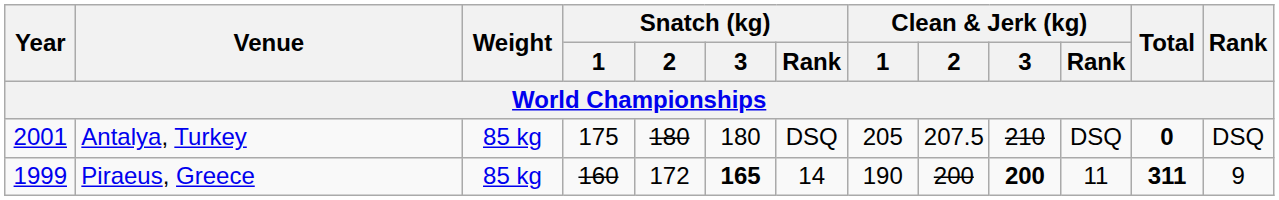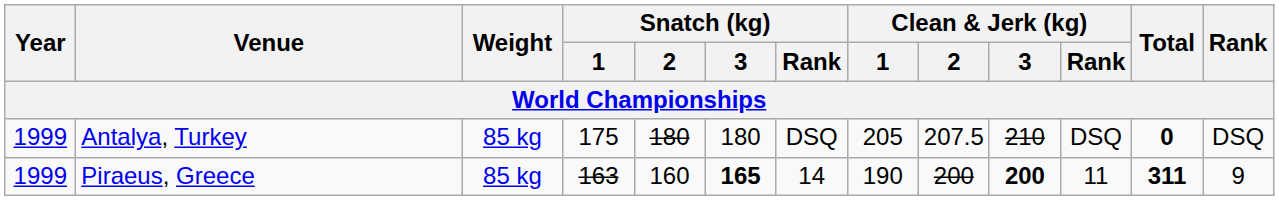 <table class = "wikitable" style="text-align:center;">
 <tr>
 <th rowspan=2 width=40>Year</th>
 <th rowspan=2 width=250>Venue</th>
 <th rowspan=2 width=60>Weight</th>
 <th colspan=4>Snatch (kg)</th>
 <th colspan=4>Clean & Jerk (kg)</th>
 <th rowspan=2 width=40>Total</th>
 <th rowspan=2 width=40>Rank</th>
 </tr>
 <tr>
 <th width=40>1</th>
 <th width=40>2</th>
 <th width=40>3</th>
 <th width=40>Rank</th>
 <th width=40>1</th>
 <th width=40>2</th>
 <th width=40>3</th>
 <th width=40>Rank</th>
 </tr>
 <tr>
 <th colspan=13><a href='#'>World Championships</a></th>
 </tr>
 <tr>
-<td><a href='#'>2001</a></td>
+<td><a href='#'>1999</a></td>
 <td align=left> <a href='#'>Antalya</a>, <a href='#'>Turkey</a></td>
 <td><a href='#'>85 kg</a></td>
 <td>175</td>
 <td><s>180</s></td>
 <td>180</td>
 <td>DSQ</td>
 <td>205</td>
 <td>207.5</td>
 <td><s>210</s></td>
 <td>DSQ</td>
 <td><strong>0</strong></td>
 <td>DSQ</td>
 </tr>
 <tr>
 <td><a href='#'>1999</a></td>
 <td align=left> <a href='#'>Piraeus</a>, <a href='#'>Greece</a></td>
 <td><a href='#'>85 kg</a></td>
-<td><s>160</s></td>
-<td>172</td>
+<td><s>163</s></td>
+<td>160</td>
 <td><strong>165</strong></td>
 <td>14</td>
 <td>190</td>
 <td><s>200</s></td>
 <td><strong>200</strong></td>
 <td>11</td>
 <td><strong>311</strong></td>
 <td>9</td>
 </tr>
 </table>
